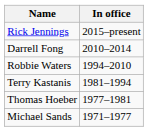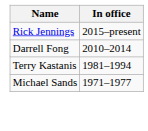 <table class="wikitable" style="margin-left:30px" align=right>
 <tr>
 <th>Name</th>
 <th>In office</th>
 </tr>
 <tr>
 <td><a href='#'>Rick Jennings</a></td>
 <td>2015–present</td>
 </tr>
 <tr>
 <td>Darrell Fong</td>
 <td>2010–2014</td>
 </tr>
 <tr>
-<td>Robbie Waters</td>
-<td>1994–2010</td>
-</tr>
-<tr>
 <td>Terry Kastanis</td>
 <td>1981–1994</td>
-</tr>
-<tr>
-<td>Thomas Hoeber</td>
-<td>1977–1981</td>
 </tr>
 <tr>
 <td>Michael Sands</td>
 <td>1971–1977</td>
 </tr>
 </table>
